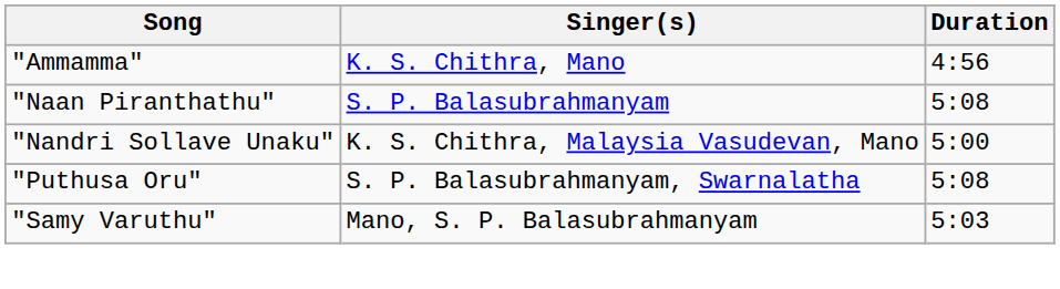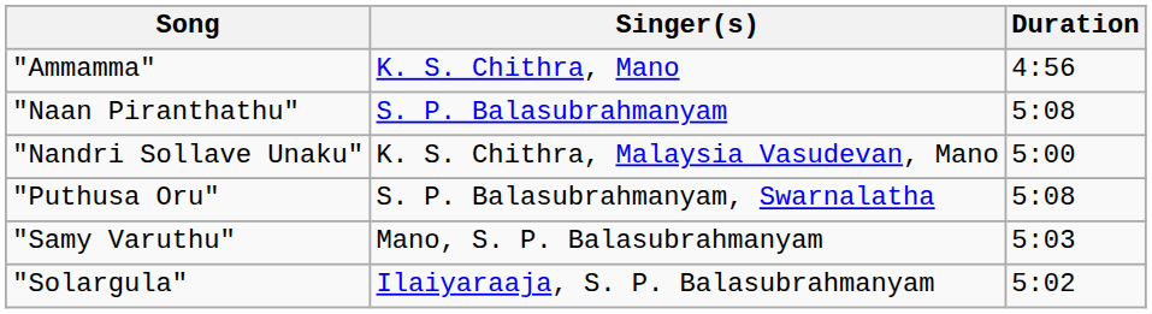 <table class="wikitable" style="font-size:95%;">
 <tr>
 <th>Song</th>
 <th>Singer(s)</th>
 <th>Duration</th>
 </tr>
 <tr>
 <td>"Ammamma"</td>
 <td><a href='#'>K. S. Chithra</a>, <a href='#'>Mano</a></td>
 <td>4:56</td>
 </tr>
 <tr>
 <td>"Naan Piranthathu"</td>
 <td><a href='#'>S. P. Balasubrahmanyam</a></td>
 <td>5:08</td>
 </tr>
 <tr>
 <td>"Nandri Sollave Unaku"</td>
 <td>K. S. Chithra, <a href='#'>Malaysia Vasudevan</a>, Mano</td>
 <td>5:00</td>
 </tr>
 <tr>
 <td>"Puthusa Oru"</td>
 <td>S. P. Balasubrahmanyam, <a href='#'>Swarnalatha</a></td>
 <td>5:08</td>
 </tr>
 <tr>
 <td>"Samy Varuthu"</td>
 <td>Mano, S. P. Balasubrahmanyam</td>
 <td>5:03</td>
 </tr>
+<tr>
+<td>"Solargula"</td>
+<td><a href='#'>Ilaiyaraaja</a>, S. P. Balasubrahmanyam</td>
+<td>5:02</td>
+</tr>
 </table>
